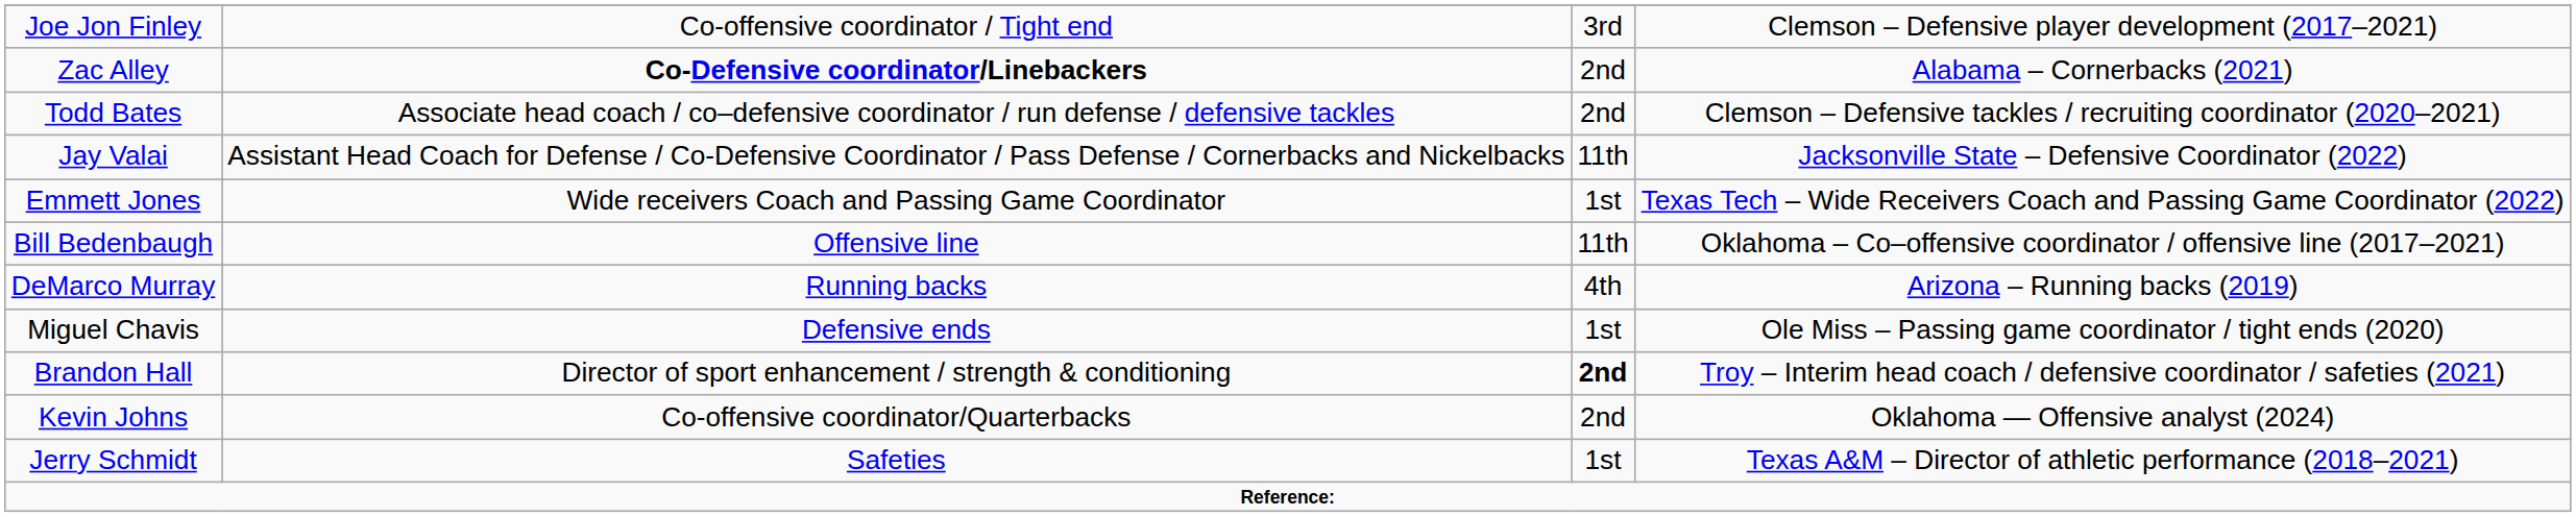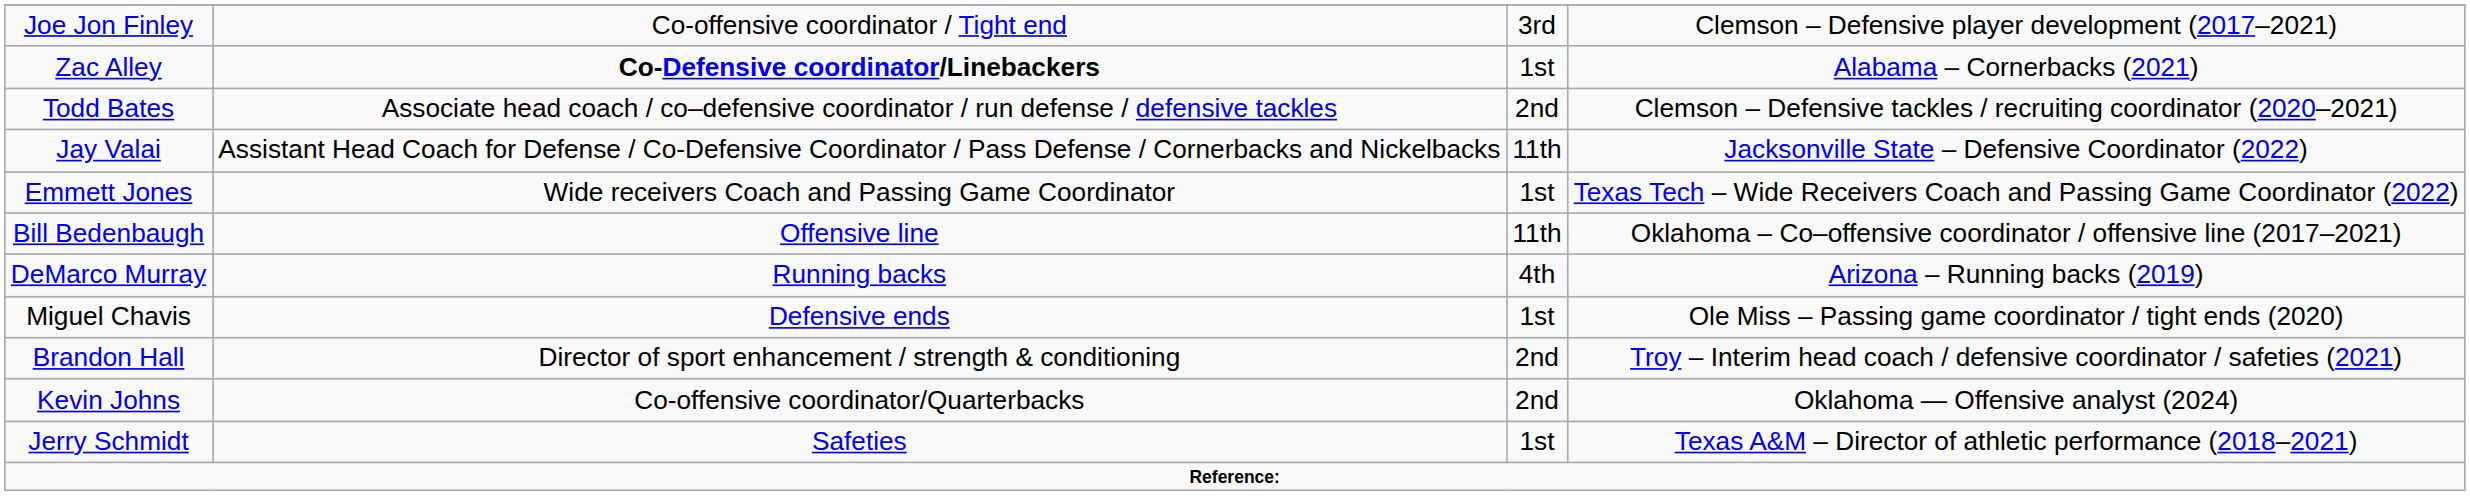 <table class="wikitable" style="text-align:center">
 <tr>
 </tr>
 <tr>
 <td><a href='#'>Joe Jon Finley</a></td>
 <td>Co-offensive coordinator / <a href='#'>Tight end</a></td>
 <td>3rd</td>
 <td>Clemson – Defensive player development (<a href='#'>2017</a>–2021)</td>
 </tr>
 <tr>
 <td><a href='#'>Zac Alley</a></td>
 <td><strong>Co-<a href='#'>Defensive coordinator</a>/Linebackers</strong></td>
-<td>2nd</td>
+<td>1st</td>
 <td><a href='#'>Alabama</a> – Cornerbacks (<a href='#'>2021</a>)</td>
 </tr>
 <tr>
 <td><a href='#'>Todd Bates</a></td>
 <td>Associate head coach / co–defensive coordinator / run defense / <a href='#'>defensive tackles</a></td>
 <td>2nd</td>
 <td Clemson Tigers football>Clemson – Defensive tackles / recruiting coordinator (<a href='#'>2020</a>–2021)</td>
 </tr>
 <tr>
 <td><a href='#'>Jay Valai</a></td>
 <td>Assistant Head Coach for Defense / Co-Defensive Coordinator / Pass Defense / Cornerbacks and Nickelbacks</td>
 <td>11th</td>
 <td><a href='#'>Jacksonville State</a> – Defensive Coordinator (<a href='#'>2022</a>)</td>
 </tr>
 <tr>
 <td><a href='#'>Emmett Jones</a></td>
 <td>Wide receivers Coach and Passing Game Coordinator</td>
 <td>1st</td>
 <td><a href='#'>Texas Tech</a> – Wide Receivers Coach and Passing Game Coordinator (<a href='#'>2022</a>)</td>
 </tr>
 <tr>
 <td><a href='#'>Bill Bedenbaugh</a></td>
 <td><a href='#'>Offensive line</a></td>
 <td>11th</td>
 <td>Oklahoma – Co–offensive coordinator / offensive line (2017–2021)</td>
 </tr>
 <tr>
 <td><a href='#'>DeMarco Murray</a></td>
 <td><a href='#'>Running backs</a></td>
 <td>4th</td>
 <td><a href='#'>Arizona</a> – Running backs (<a href='#'>2019</a>)</td>
 </tr>
 <tr>
 <td>Miguel Chavis</td>
 <td><a href='#'>Defensive ends</a></td>
 <td>1st</td>
 <td>Ole Miss – Passing game coordinator / tight ends (2020)</td>
 </tr>
 <tr>
 <td><a href='#'>Brandon Hall</a></td>
 <td>Director of sport enhancement / strength & conditioning</td>
-<td><strong>2nd</strong></td>
+<td>2nd</td>
 <td><a href='#'>Troy</a> – Interim head coach / defensive coordinator / safeties (<a href='#'>2021</a>)</td>
 </tr>
 <tr>
 <td><a href='#'>Kevin Johns</a></td>
 <td>Co-offensive coordinator/Quarterbacks</td>
 <td>2nd</td>
 <td>Oklahoma — Offensive analyst (2024)</td>
 </tr>
 <tr>
 <td><a href='#'>Jerry Schmidt</a></td>
 <td><a href='#'>Safeties</a></td>
 <td>1st</td>
 <td><a href='#'>Texas A&M</a> – Director of athletic performance (<a href='#'>2018</a>–<a href='#'>2021</a>)</td>
 </tr>
 <tr>
 <td colspan="4" style="font-size:8pt;"><strong>Reference:</strong></td>
 </tr>
 </table>
